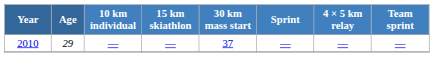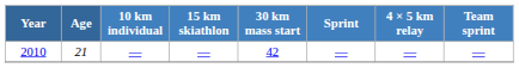 <table class="wikitable" style="font-size:95%; text-align:center; border:grey solid 1px; border-collapse:collapse; background:#ffffff;">
 <tr>
 <th style="background-color:#369; color:white; width:60px;"> Year </th>
 <th style="background-color:#369; color:white; width:40px;"> Age </th>
 <th style="background-color:#4180be; color:white; width:75px;"> 10 km <br> individual </th>
 <th style="background-color:#4180be; color:white; width:75px;"> 15 km <br> skiathlon </th>
 <th style="background-color:#4180be; color:white; width:75px;"> 30 km <br> mass start </th>
 <th style="background-color:#4180be; color:white; width:75px;"> Sprint </th>
 <th style="background-color:#4180be; color:white; width:75px;"> 4 × 5 km <br> relay </th>
 <th style="background-color:#4180be; color:white; width:75px;"> Team <br> sprint </th>
 </tr>
 <tr>
 <td><a href='#'>2010</a></td>
-<td><em>29</em></td>
+<td><em>21</em></td>
 <td><a href='#'>—</a></td>
 <td><a href='#'>—</a></td>
-<td><a href='#'>37</a></td>
+<td><a href='#'>42</a></td>
 <td><a href='#'>—</a></td>
 <td><a href='#'>—</a></td>
 <td><a href='#'>—</a></td>
 </tr>
 <tr>
 </tr>
 </table>
